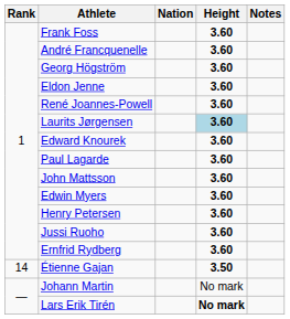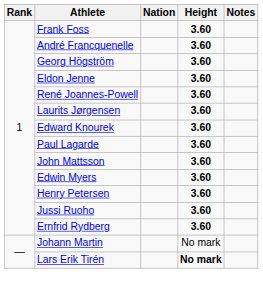 <table class="wikitable sortable" style="text-align:center">
 <tr>
 <th>Rank</th>
 <th>Athlete</th>
 <th>Nation</th>
 <th>Height</th>
 <th>Notes</th>
 </tr>
 <tr>
 <td rowspan=13>1</td>
 <td align=left><a href='#'>Frank Foss</a></td>
 <td align=left></td>
 <td><strong>3.60</strong></td>
 <td></td>
 </tr>
 <tr>
 <td align=left><a href='#'>André Francquenelle</a></td>
 <td align=left></td>
 <td><strong>3.60</strong></td>
 <td></td>
 </tr>
 <tr>
 <td align=left><a href='#'>Georg Högström</a></td>
 <td align=left></td>
 <td><strong>3.60</strong></td>
 <td></td>
 </tr>
 <tr>
 <td align=left><a href='#'>Eldon Jenne</a></td>
 <td align=left></td>
 <td><strong>3.60</strong></td>
 <td></td>
 </tr>
 <tr>
 <td align=left><a href='#'>René Joannes-Powell</a></td>
 <td align=left></td>
 <td><strong>3.60</strong></td>
 <td></td>
 </tr>
 <tr>
 <td align=left><a href='#'>Laurits Jørgensen</a></td>
 <td align=left></td>
-<td style="background: lightblue;"><strong>3.60</strong></td>
+<td><strong>3.60</strong></td>
 <td></td>
 </tr>
 <tr>
 <td align=left><a href='#'>Edward Knourek</a></td>
 <td align=left></td>
 <td><strong>3.60</strong></td>
 <td></td>
 </tr>
 <tr>
 <td align=left><a href='#'>Paul Lagarde</a></td>
 <td align=left></td>
 <td><strong>3.60</strong></td>
 <td></td>
 </tr>
 <tr>
 <td align=left><a href='#'>John Mattsson</a></td>
 <td align=left></td>
 <td><strong>3.60</strong></td>
 <td></td>
 </tr>
 <tr>
 <td align=left><a href='#'>Edwin Myers</a></td>
 <td align=left></td>
 <td><strong>3.60</strong></td>
 <td></td>
 </tr>
 <tr>
 <td align=left><a href='#'>Henry Petersen</a></td>
 <td align=left></td>
 <td><strong>3.60</strong></td>
 <td></td>
 </tr>
 <tr>
 <td align=left><a href='#'>Jussi Ruoho</a></td>
 <td align=left></td>
 <td><strong>3.60</strong></td>
 <td></td>
 </tr>
 <tr>
 <td align=left><a href='#'>Ernfrid Rydberg</a></td>
 <td align=left></td>
 <td><strong>3.60</strong></td>
 <td></td>
 </tr>
 <tr>
-<td>14</td>
-<td align=left><a href='#'>Étienne Gajan</a></td>
-<td align=left></td>
-<td><strong>3.50</strong></td>
-<td></td>
-</tr>
-<tr>
 <td rowspan=2 data-sort-value=15>—</td>
 <td align=left><a href='#'>Johann Martin</a></td>
 <td align=left></td>
 <td data-sort-value=1.00>No mark</td>
 <td></td>
 </tr>
 <tr>
 <td align=left><a href='#'>Lars Erik Tirén</a></td>
 <td align=left></td>
 <td data-sort-value=1.00><strong>No mark</strong></td>
 <td></td>
 </tr>
 </table>
